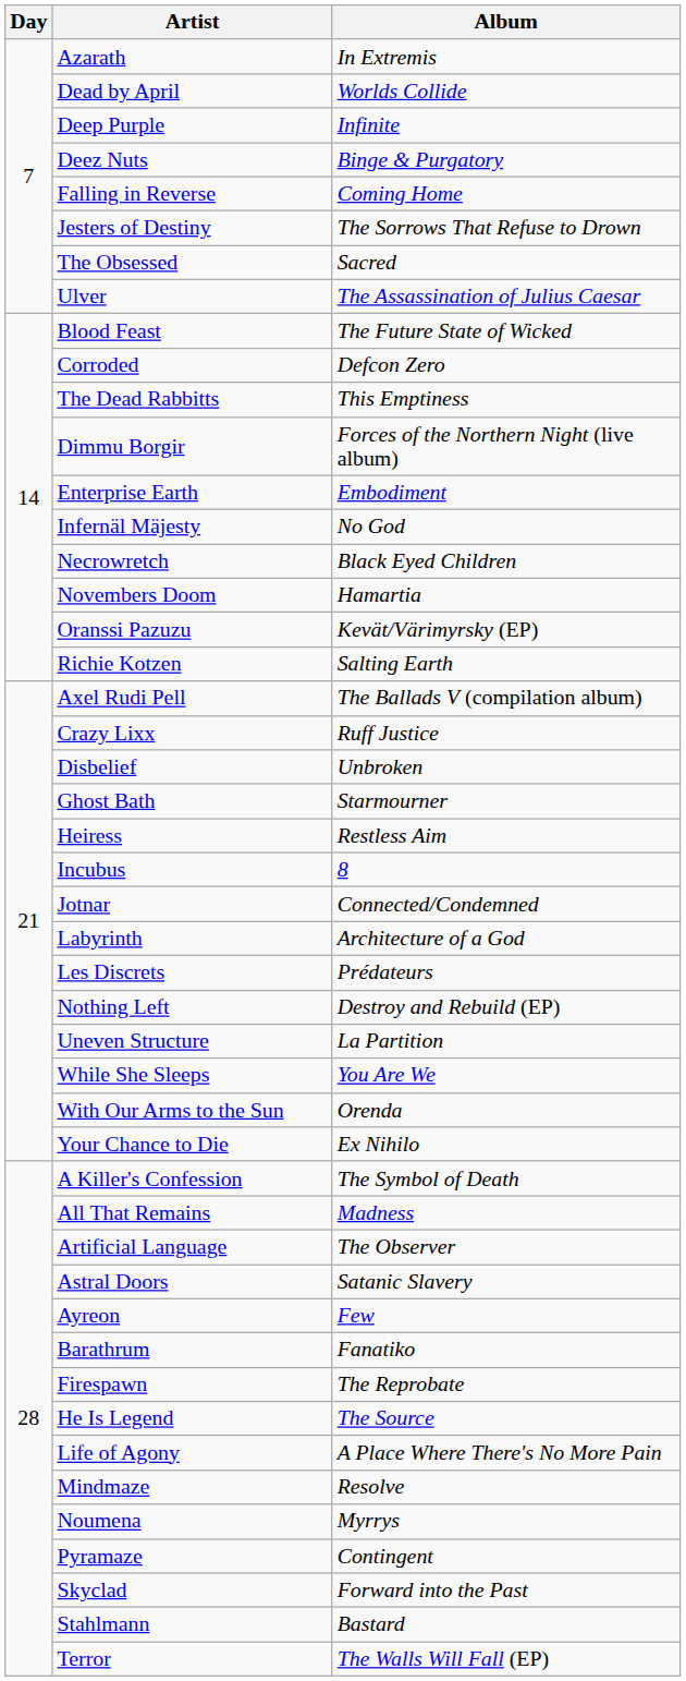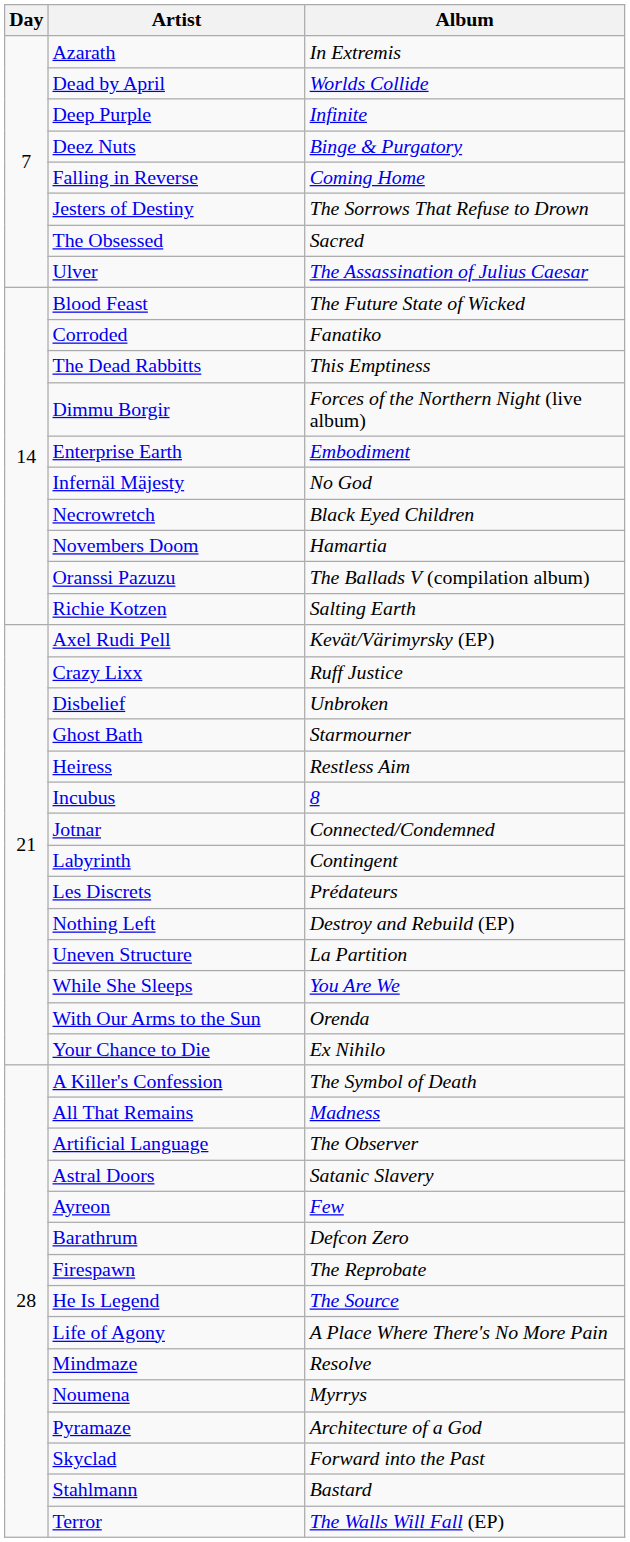 <table class="wikitable">
 <tr>
 <th style="width:20px;">Day</th>
 <th style="width:200px;">Artist</th>
 <th style="width:250px;">Album</th>
 </tr>
 <tr>
 <td rowspan="8" style="text-align:center;">7</td>
 <td><a href='#'>Azarath</a></td>
 <td><em>In Extremis</em></td>
 </tr>
 <tr>
 <td><a href='#'>Dead by April</a></td>
 <td><em><a href='#'>Worlds Collide</a></em></td>
 </tr>
 <tr>
 <td><a href='#'>Deep Purple</a></td>
 <td><em><a href='#'>Infinite</a></em></td>
 </tr>
 <tr>
 <td><a href='#'>Deez Nuts</a></td>
 <td><em><a href='#'>Binge & Purgatory</a></em></td>
 </tr>
 <tr>
 <td><a href='#'>Falling in Reverse</a></td>
 <td><em><a href='#'>Coming Home</a></em></td>
 </tr>
 <tr>
 <td><a href='#'>Jesters of Destiny</a></td>
 <td><em>The Sorrows That Refuse to Drown</em></td>
 </tr>
 <tr>
 <td><a href='#'>The Obsessed</a></td>
 <td><em>Sacred</em></td>
 </tr>
 <tr>
 <td><a href='#'>Ulver</a></td>
 <td><em><a href='#'>The Assassination of Julius Caesar</a></em></td>
 </tr>
 <tr>
 <td style="text-align:center;" rowspan="10">14</td>
 <td><a href='#'>Blood Feast</a></td>
 <td><em>The Future State of Wicked</em></td>
 </tr>
 <tr>
 <td><a href='#'>Corroded</a></td>
-<td><em>Defcon Zero</em></td>
+<td><em>Fanatiko</em></td>
 </tr>
 <tr>
 <td><a href='#'>The Dead Rabbitts</a></td>
 <td><em>This Emptiness</em></td>
 </tr>
 <tr>
 <td><a href='#'>Dimmu Borgir</a></td>
 <td><em>Forces of the Northern Night</em> (live album)</td>
 </tr>
 <tr>
 <td><a href='#'>Enterprise Earth</a></td>
 <td><em><a href='#'>Embodiment</a></em></td>
 </tr>
 <tr>
 <td><a href='#'>Infernäl Mäjesty</a></td>
 <td><em>No God</em></td>
 </tr>
 <tr>
 <td><a href='#'>Necrowretch</a></td>
 <td><em>Black Eyed Children</em></td>
 </tr>
 <tr>
 <td><a href='#'>Novembers Doom</a></td>
 <td><em>Hamartia</em></td>
 </tr>
 <tr>
 <td><a href='#'>Oranssi Pazuzu</a></td>
-<td><em>Kevät/Värimyrsky</em> (EP)</td>
+<td><em>The Ballads V</em> (compilation album)</td>
 </tr>
 <tr>
 <td><a href='#'>Richie Kotzen</a></td>
 <td><em>Salting Earth</em></td>
 </tr>
 <tr>
 <td style="text-align:center;" rowspan="14">21</td>
 <td><a href='#'>Axel Rudi Pell</a></td>
-<td><em>The Ballads V</em> (compilation album)</td>
+<td><em>Kevät/Värimyrsky</em> (EP)</td>
 </tr>
 <tr>
 <td><a href='#'>Crazy Lixx</a></td>
 <td><em>Ruff Justice</em></td>
 </tr>
 <tr>
 <td><a href='#'>Disbelief</a></td>
 <td><em>Unbroken</em></td>
 </tr>
 <tr>
 <td><a href='#'>Ghost Bath</a></td>
 <td><em>Starmourner</em></td>
 </tr>
 <tr>
 <td><a href='#'>Heiress</a></td>
 <td><em>Restless Aim</em></td>
 </tr>
 <tr>
 <td><a href='#'>Incubus</a></td>
 <td><em><a href='#'>8</a></em></td>
 </tr>
 <tr>
 <td><a href='#'>Jotnar</a></td>
 <td><em>Connected/Condemned</em></td>
 </tr>
 <tr>
 <td><a href='#'>Labyrinth</a></td>
-<td><em>Architecture of a God</em></td>
+<td><em>Contingent</em></td>
 </tr>
 <tr>
 <td><a href='#'>Les Discrets</a></td>
 <td><em>Prédateurs</em></td>
 </tr>
 <tr>
 <td><a href='#'>Nothing Left</a></td>
 <td><em>Destroy and Rebuild</em> (EP)</td>
 </tr>
 <tr>
 <td><a href='#'>Uneven Structure</a></td>
 <td><em>La Partition</em></td>
 </tr>
 <tr>
 <td><a href='#'>While She Sleeps</a></td>
 <td><em><a href='#'>You Are We</a></em></td>
 </tr>
 <tr>
 <td><a href='#'>With Our Arms to the Sun</a></td>
 <td><em>Orenda</em></td>
 </tr>
 <tr>
 <td><a href='#'>Your Chance to Die</a></td>
 <td><em>Ex Nihilo</em></td>
 </tr>
 <tr>
 <td style="text-align:center;" rowspan="15">28</td>
 <td><a href='#'>A Killer's Confession</a></td>
 <td><em>The Symbol of Death</em></td>
 </tr>
 <tr>
 <td><a href='#'>All That Remains</a></td>
 <td><em><a href='#'>Madness</a></em></td>
 </tr>
 <tr>
 <td><a href='#'>Artificial Language</a></td>
 <td><em>The Observer</em></td>
 </tr>
 <tr>
 <td><a href='#'>Astral Doors</a></td>
 <td><em>Satanic Slavery</em></td>
 </tr>
 <tr>
 <td><a href='#'>Ayreon</a></td>
 <td><em><a href='#'>Few</a></em></td>
 </tr>
 <tr>
 <td><a href='#'>Barathrum</a></td>
-<td><em>Fanatiko</em></td>
+<td><em>Defcon Zero</em></td>
 </tr>
 <tr>
 <td><a href='#'>Firespawn</a></td>
 <td><em>The Reprobate</em></td>
 </tr>
 <tr>
 <td><a href='#'>He Is Legend</a></td>
 <td><em><a href='#'>The Source</a></em></td>
 </tr>
 <tr>
 <td><a href='#'>Life of Agony</a></td>
 <td><em>A Place Where There's No More Pain</em></td>
 </tr>
 <tr>
 <td><a href='#'>Mindmaze</a></td>
 <td><em>Resolve</em></td>
 </tr>
 <tr>
 <td><a href='#'>Noumena</a></td>
 <td><em>Myrrys</em></td>
 </tr>
 <tr>
 <td><a href='#'>Pyramaze</a></td>
-<td><em>Contingent</em></td>
+<td><em>Architecture of a God</em></td>
 </tr>
 <tr>
 <td><a href='#'>Skyclad</a></td>
 <td><em>Forward into the Past</em></td>
 </tr>
 <tr>
 <td><a href='#'>Stahlmann</a></td>
 <td><em>Bastard</em></td>
 </tr>
 <tr>
 <td><a href='#'>Terror</a></td>
 <td><em><a href='#'>The Walls Will Fall</a></em> (EP)</td>
 </tr>
 </table>
